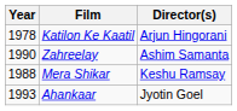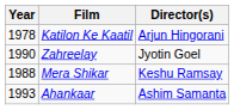 <table class="wikitable sortable">
 <tr>
 <th>Year</th>
 <th>Film</th>
 <th>Director(s)</th>
 </tr>
 <tr>
 <td>1978</td>
 <td><em><a href='#'>Katilon Ke Kaatil</a></em></td>
 <td><a href='#'>Arjun Hingorani</a></td>
 </tr>
 <tr>
 <td>1990</td>
 <td><em><a href='#'>Zahreelay</a></em></td>
-<td><a href='#'>Ashim Samanta</a></td>
+<td>Jyotin Goel</td>
 </tr>
 <tr>
 <td>1988</td>
 <td><em><a href='#'>Mera Shikar</a></em></td>
 <td><a href='#'>Keshu Ramsay</a></td>
 </tr>
 <tr>
 <td>1993</td>
 <td><em><a href='#'>Ahankaar</a></em></td>
-<td>Jyotin Goel</td>
+<td><a href='#'>Ashim Samanta</a></td>
 </tr>
 </table>
